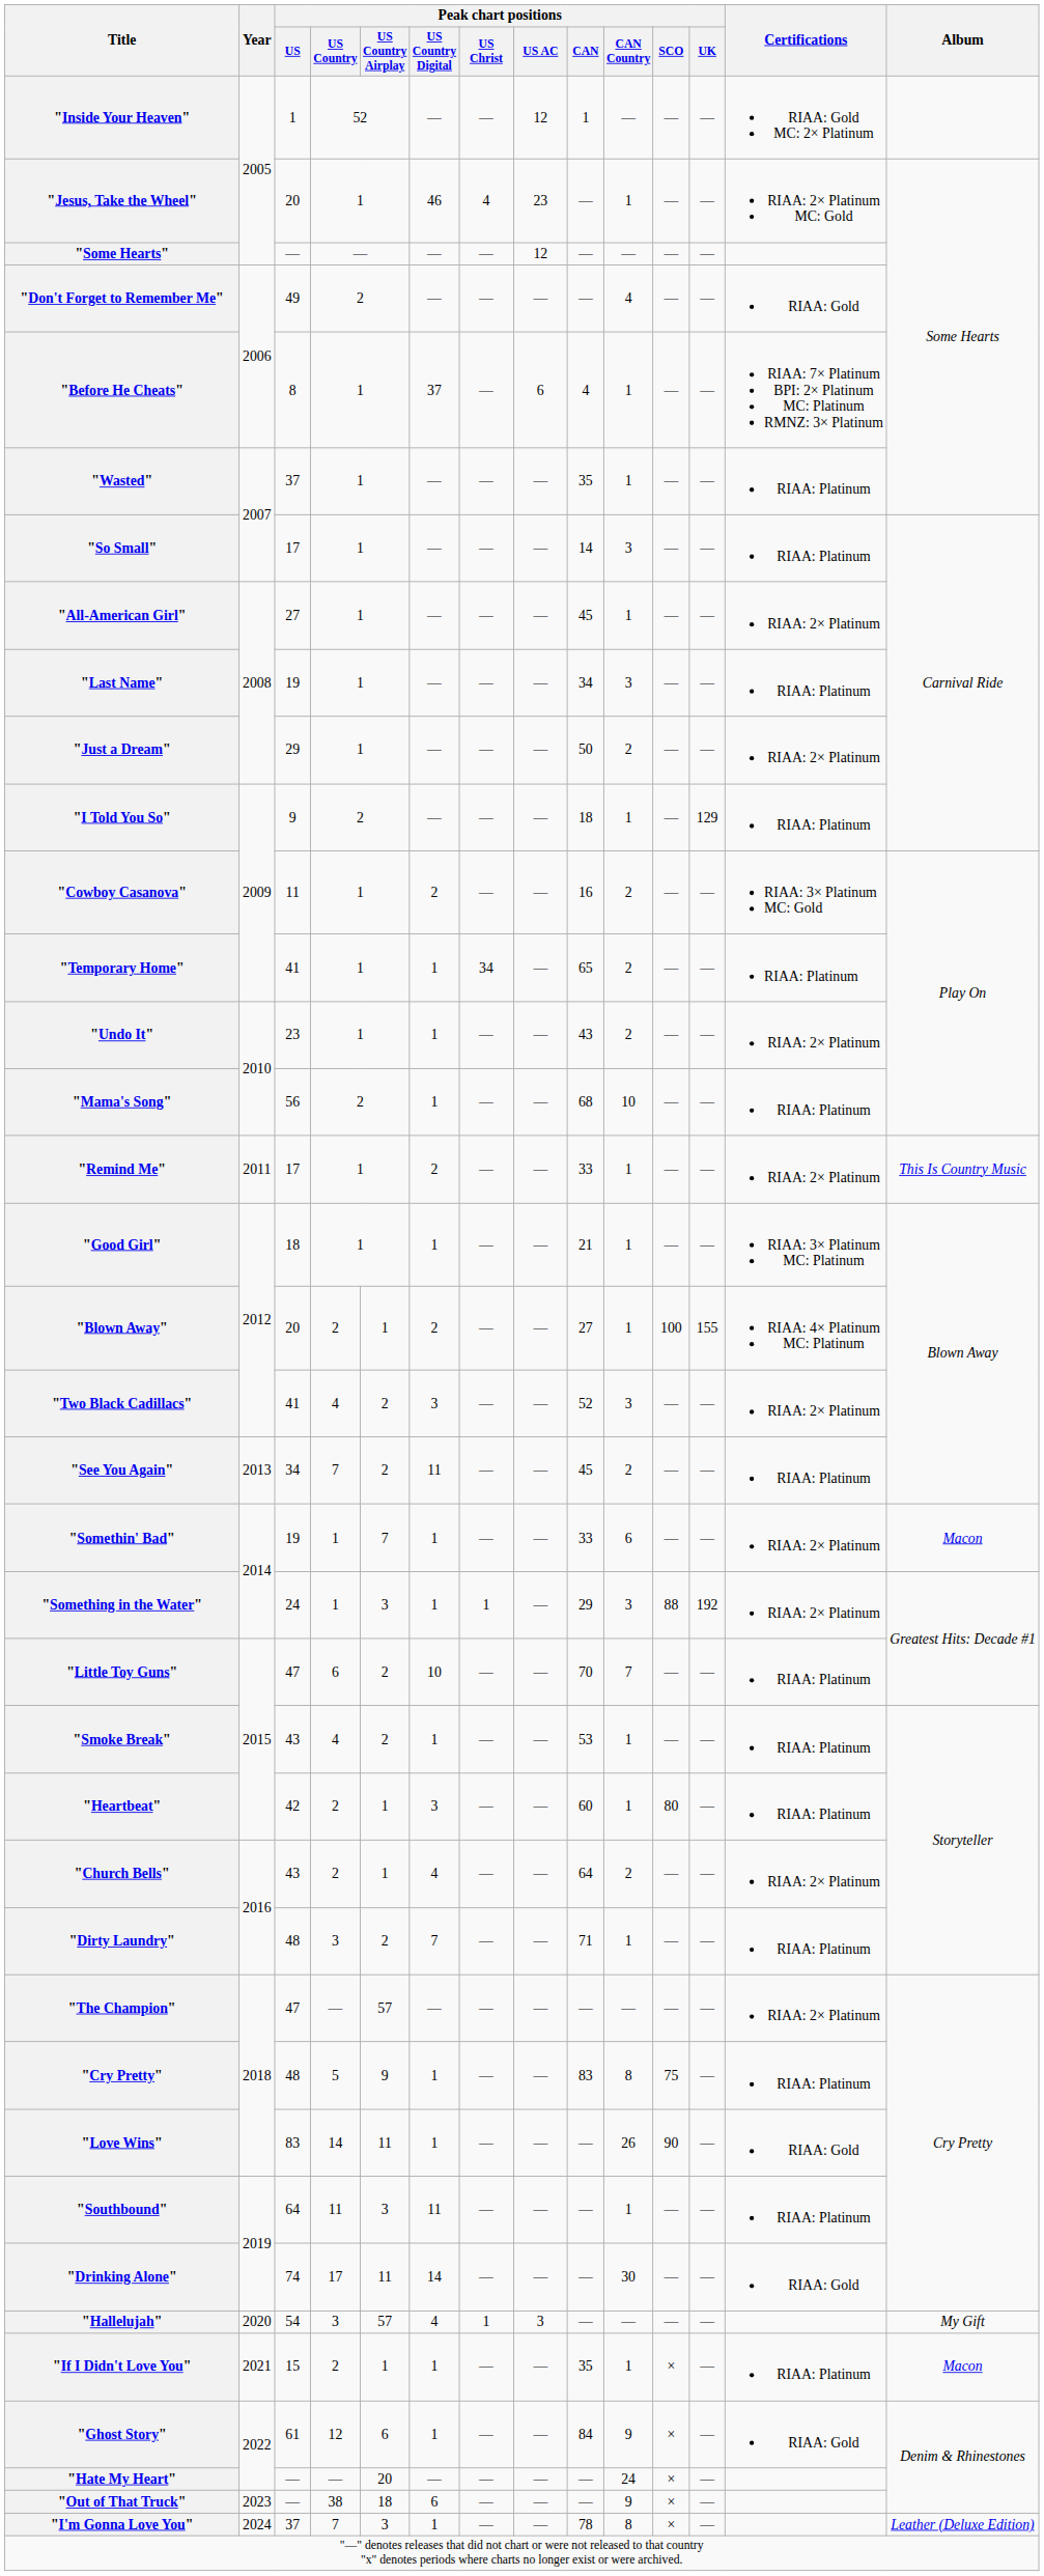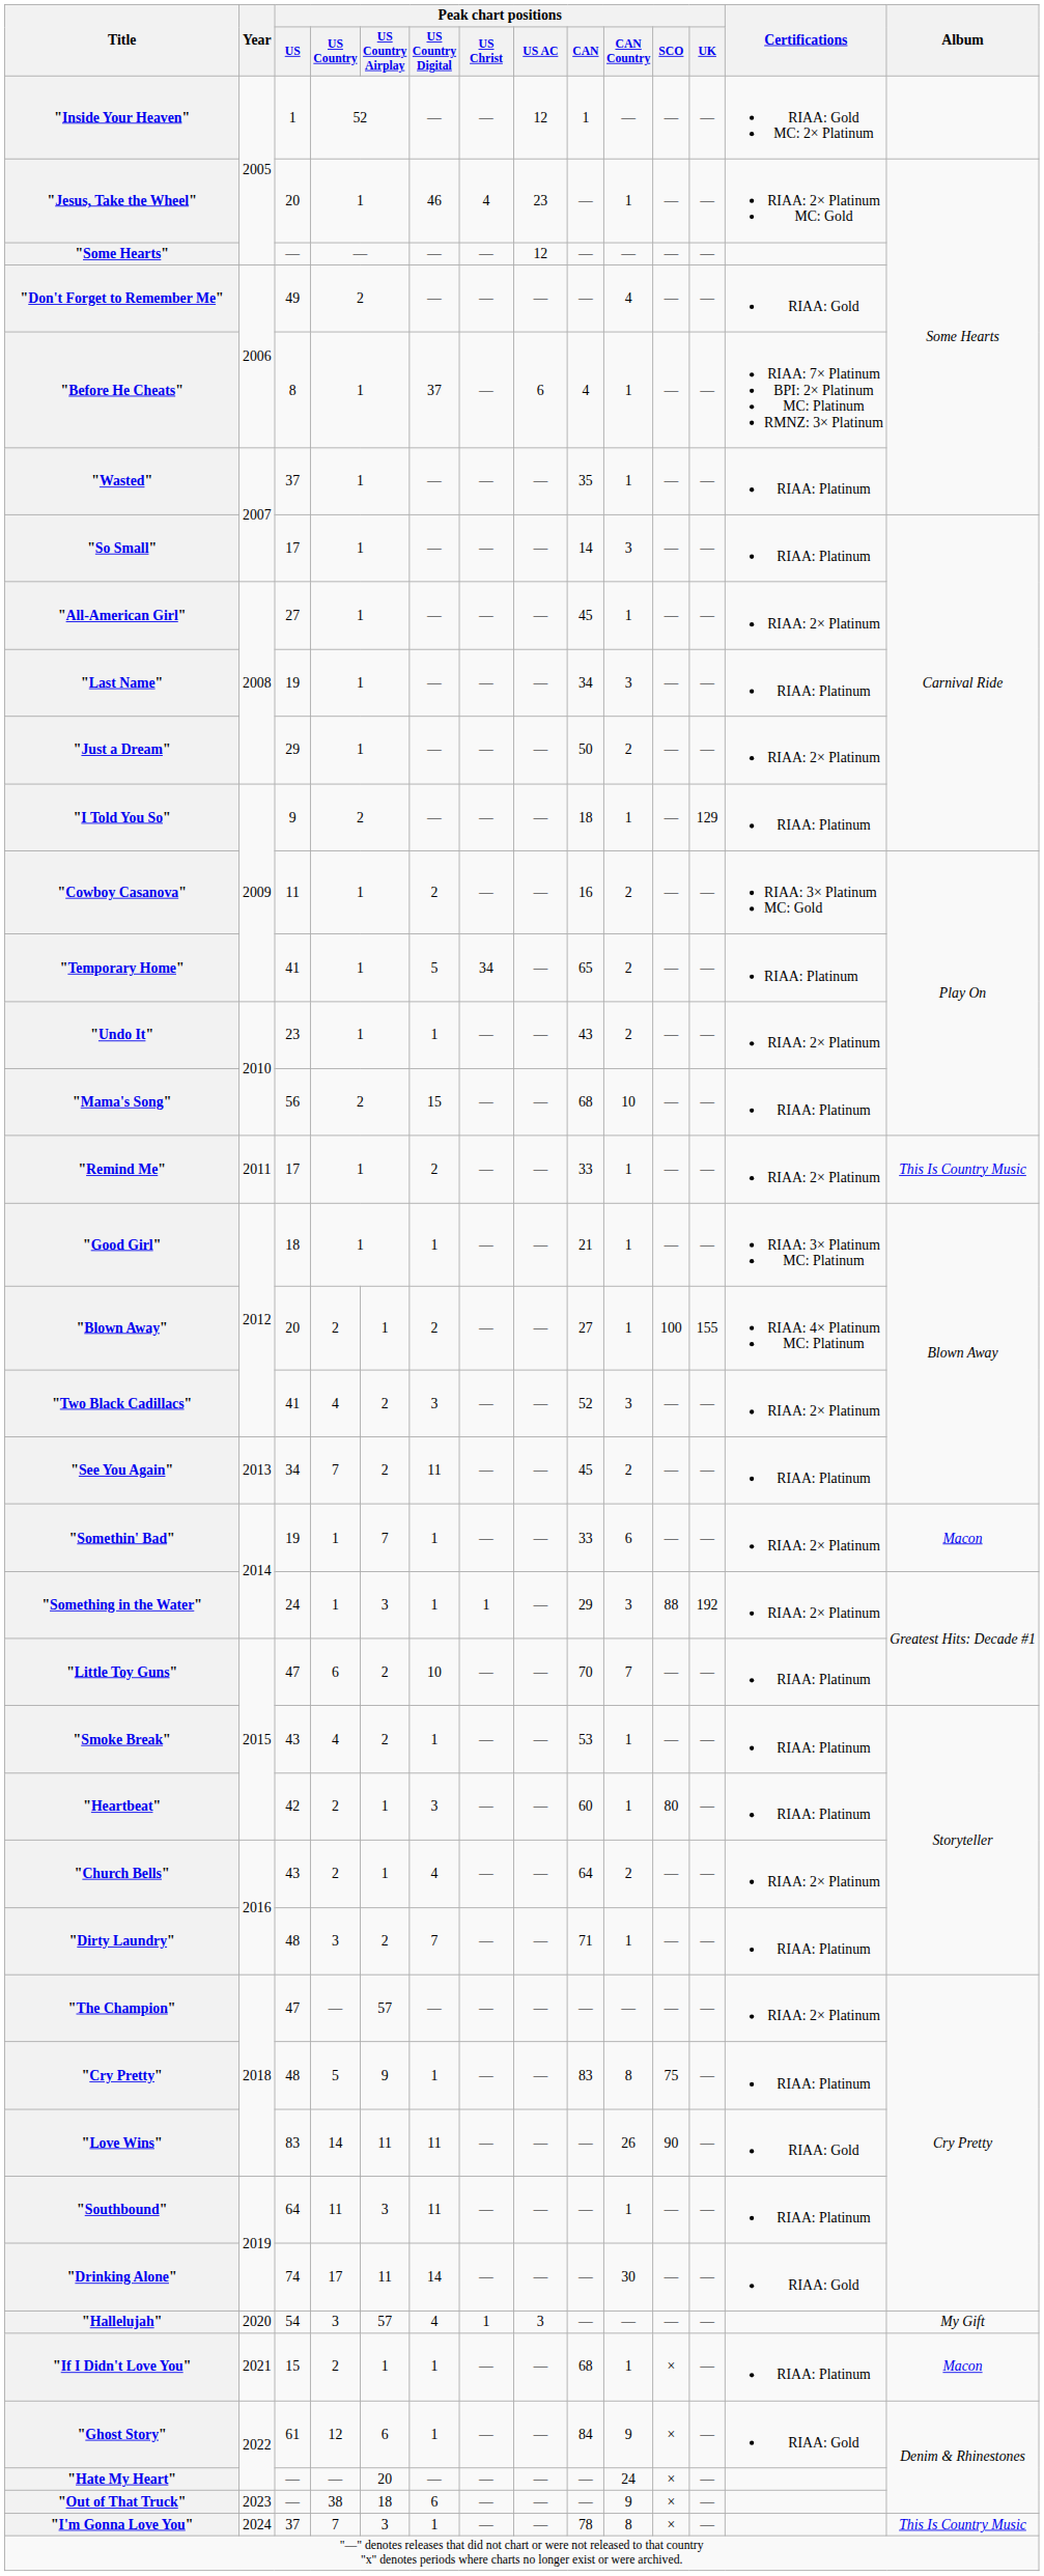 <table class="wikitable plainrowheaders" style="text-align:center;">
 <tr>
 <th scope="col" rowspan="2" style="width:16em;">Title</th>
 <th scope="col" rowspan="2">Year</th>
 <th scope="col" colspan="10">Peak chart positions</th>
 <th scope="col" rowspan="2"><a href='#'>Certifications</a></th>
 <th scope="col" rowspan="2">Album</th>
 </tr>
 <tr>
 <th scope="col" style="width:2.5em;font-size:85%;"><a href='#'>US</a><br></th>
 <th scope="col" style="width:2.5em;font-size:85%;"><a href='#'>US Country</a><br></th>
 <th scope="col" style="width:2.5em;font-size:85%;"><a href='#'>US Country Airplay</a><br></th>
 <th scope="col" style="width:2.5em;font-size:85%;"><a href='#'>US Country Digital</a><br></th>
 <th scope="col" style="width:4em;font-size:85%;"><a href='#'>US Christ</a><br></th>
 <th scope="col" style="width:4em;font-size:85%;"><a href='#'>US AC</a><br></th>
 <th scope="col" style="width:2.5em;font-size:85%;"><a href='#'>CAN</a><br></th>
 <th scope="col" style="width:2.5em;font-size:85%;"><a href='#'>CAN Country</a><br></th>
 <th scope="col" style="width:2.5em;font-size:85%;"><a href='#'>SCO</a><br></th>
 <th scope="col" style="width:2.5em;font-size:85%;"><a href='#'>UK</a><br></th>
 </tr>
 <tr>
 <th scope="row">"<a href='#'>Inside Your Heaven</a>"</th>
 <td rowspan="3">2005</td>
 <td>1</td>
 <td colspan="2">52</td>
 <td>—</td>
 <td>—</td>
 <td>12</td>
 <td>1</td>
 <td>—</td>
 <td>—</td>
 <td>—</td>
 <td><br><ul><li>RIAA: Gold</li><li>MC: 2× Platinum</li></ul></td>
 <td></td>
 </tr>
 <tr>
 <th scope="row">"<a href='#'>Jesus, Take the Wheel</a>"</th>
 <td>20</td>
 <td colspan="2">1</td>
 <td>46</td>
 <td>4</td>
 <td>23</td>
 <td>—</td>
 <td>1</td>
 <td>—</td>
 <td>—</td>
 <td><br><ul><li>RIAA: 2× Platinum</li><li>MC: Gold</li></ul></td>
 <td rowspan="5"><em>Some Hearts</em></td>
 </tr>
 <tr>
 <th scope="row">"<a href='#'>Some Hearts</a>"</th>
 <td>—</td>
 <td colspan="2">—</td>
 <td>—</td>
 <td>—</td>
 <td>12</td>
 <td>—</td>
 <td>—</td>
 <td>—</td>
 <td>—</td>
 <td></td>
 </tr>
 <tr>
 <th scope="row">"<a href='#'>Don't Forget to Remember Me</a>"</th>
 <td rowspan=2>2006</td>
 <td>49</td>
 <td colspan="2">2</td>
 <td>—</td>
 <td>—</td>
 <td>—</td>
 <td>—</td>
 <td>4</td>
 <td>—</td>
 <td>—</td>
 <td><br><ul><li>RIAA: Gold</li></ul></td>
 </tr>
 <tr>
 <th scope="row">"<a href='#'>Before He Cheats</a>"</th>
 <td>8</td>
 <td colspan="2">1</td>
 <td>37</td>
 <td>—</td>
 <td>6</td>
 <td>4</td>
 <td>1</td>
 <td>—</td>
 <td>—</td>
 <td><br><ul><li>RIAA: 7× Platinum</li><li>BPI: 2× Platinum</li><li>MC: Platinum</li><li>RMNZ: 3× Platinum</li></ul></td>
 </tr>
 <tr>
 <th scope="row">"<a href='#'>Wasted</a>"</th>
 <td rowspan=2>2007</td>
 <td>37</td>
 <td colspan="2">1</td>
 <td>—</td>
 <td>—</td>
 <td>—</td>
 <td>35</td>
 <td>1</td>
 <td>—</td>
 <td>—</td>
 <td><br><ul><li>RIAA: Platinum</li></ul></td>
 </tr>
 <tr>
 <th scope="row">"<a href='#'>So Small</a>"</th>
 <td>17</td>
 <td colspan="2">1</td>
 <td>—</td>
 <td>—</td>
 <td>—</td>
 <td>14</td>
 <td>3</td>
 <td>—</td>
 <td>—</td>
 <td><br><ul><li>RIAA: Platinum</li></ul></td>
 <td rowspan="5"><em>Carnival Ride</em></td>
 </tr>
 <tr>
 <th scope="row">"<a href='#'>All-American Girl</a>"</th>
 <td rowspan=3>2008</td>
 <td>27</td>
 <td colspan="2">1</td>
 <td>—</td>
 <td>—</td>
 <td>—</td>
 <td>45</td>
 <td>1</td>
 <td>—</td>
 <td>—</td>
 <td><br><ul><li>RIAA: 2× Platinum</li></ul></td>
 </tr>
 <tr>
 <th scope="row">"<a href='#'>Last Name</a>"</th>
 <td>19</td>
 <td colspan="2">1</td>
 <td>—</td>
 <td>—</td>
 <td>—</td>
 <td>34</td>
 <td>3</td>
 <td>—</td>
 <td>—</td>
 <td><br><ul><li>RIAA: Platinum</li></ul></td>
 </tr>
 <tr>
 <th scope="row">"<a href='#'>Just a Dream</a>"</th>
 <td>29</td>
 <td colspan="2">1</td>
 <td>—</td>
 <td>—</td>
 <td>—</td>
 <td>50</td>
 <td>2</td>
 <td>—</td>
 <td>—</td>
 <td><br><ul><li>RIAA: 2× Platinum</li></ul></td>
 </tr>
 <tr>
 <th scope="row">"<a href='#'>I Told You So</a>"<br></th>
 <td rowspan=3>2009</td>
 <td>9</td>
 <td colspan="2">2</td>
 <td>—</td>
 <td>—</td>
 <td>—</td>
 <td>18</td>
 <td>1</td>
 <td>—</td>
 <td>129</td>
 <td><br><ul><li>RIAA: Platinum</li></ul></td>
 </tr>
 <tr>
 <th scope="row">"<a href='#'>Cowboy Casanova</a>"</th>
 <td>11</td>
 <td colspan="2">1</td>
 <td>2</td>
 <td>—</td>
 <td>—</td>
 <td>16</td>
 <td>2</td>
 <td>—</td>
 <td>—</td>
 <td align=left><br><ul><li>RIAA: 3× Platinum</li><li>MC: Gold</li></ul></td>
 <td rowspan="4"><em>Play On</em></td>
 </tr>
 <tr>
 <th scope="row">"<a href='#'>Temporary Home</a>"</th>
 <td>41</td>
 <td colspan="2">1</td>
-<td>1</td>
+<td>5</td>
 <td>34</td>
 <td>—</td>
 <td>65</td>
 <td>2</td>
 <td>—</td>
 <td>—</td>
 <td align=left><br><ul><li>RIAA: Platinum</li></ul></td>
 </tr>
 <tr>
 <th scope="row">"<a href='#'>Undo It</a>"</th>
 <td rowspan=2>2010</td>
 <td>23</td>
 <td colspan="2">1</td>
 <td>1</td>
 <td>—</td>
 <td>—</td>
 <td>43</td>
 <td>2</td>
 <td>—</td>
 <td>—</td>
 <td><br><ul><li>RIAA: 2× Platinum</li></ul></td>
 </tr>
 <tr>
 <th scope="row">"<a href='#'>Mama's Song</a>"</th>
 <td>56</td>
 <td colspan="2">2</td>
-<td>1</td>
+<td>15</td>
 <td>—</td>
 <td>—</td>
 <td>68</td>
 <td>10</td>
 <td>—</td>
 <td>—</td>
 <td><br><ul><li>RIAA: Platinum</li></ul></td>
 </tr>
 <tr>
 <th scope="row">"<a href='#'>Remind Me</a>"<br></th>
 <td>2011</td>
 <td>17</td>
 <td colspan="2">1</td>
 <td>2</td>
 <td>—</td>
 <td>—</td>
 <td>33</td>
 <td>1</td>
 <td>—</td>
 <td>—</td>
 <td><br><ul><li>RIAA: 2× Platinum</li></ul></td>
 <td><em><a href='#'>This Is Country Music</a></em></td>
 </tr>
 <tr>
 <th scope="row">"<a href='#'>Good Girl</a>"</th>
 <td rowspan=3>2012</td>
 <td>18</td>
 <td colspan="2">1</td>
 <td>1</td>
 <td>—</td>
 <td>—</td>
 <td>21</td>
 <td>1</td>
 <td>—</td>
 <td>—</td>
 <td><br><ul><li>RIAA: 3× Platinum</li><li>MC: Platinum</li></ul></td>
 <td rowspan="4"><em>Blown Away</em></td>
 </tr>
 <tr>
 <th scope="row">"<a href='#'>Blown Away</a>"</th>
 <td>20</td>
 <td>2</td>
 <td>1</td>
 <td>2</td>
 <td>—</td>
 <td>—</td>
 <td>27</td>
 <td>1</td>
 <td>100</td>
 <td>155</td>
 <td><br><ul><li>RIAA: 4× Platinum</li><li>MC: Platinum</li></ul></td>
 </tr>
 <tr>
 <th scope="row">"<a href='#'>Two Black Cadillacs</a>"</th>
 <td>41</td>
 <td>4</td>
 <td>2</td>
 <td>3</td>
 <td>—</td>
 <td>—</td>
 <td>52</td>
 <td>3</td>
 <td>—</td>
 <td>—</td>
 <td><br><ul><li>RIAA: 2× Platinum</li></ul></td>
 </tr>
 <tr>
 <th scope="row">"<a href='#'>See You Again</a>"</th>
 <td>2013</td>
 <td>34</td>
 <td>7</td>
 <td>2</td>
 <td>11</td>
 <td>—</td>
 <td>—</td>
 <td>45</td>
 <td>2</td>
 <td>—</td>
 <td>—</td>
 <td><br><ul><li>RIAA: Platinum</li></ul></td>
 </tr>
 <tr>
 <th scope="row">"<a href='#'>Somethin' Bad</a>"<br></th>
 <td rowspan="2">2014</td>
 <td>19</td>
 <td>1</td>
 <td>7</td>
 <td>1</td>
 <td>—</td>
 <td>—</td>
 <td>33</td>
 <td>6</td>
 <td>—</td>
 <td>—</td>
 <td><br><ul><li>RIAA: 2× Platinum</li></ul></td>
 <td scope="row"><em><a href='#'>Macon</a></em></td>
 </tr>
 <tr>
 <th scope="row">"<a href='#'>Something in the Water</a>"</th>
 <td>24</td>
 <td>1</td>
 <td>3</td>
 <td>1</td>
 <td>1</td>
 <td>—</td>
 <td>29</td>
 <td>3</td>
 <td>88</td>
 <td>192</td>
 <td><br><ul><li>RIAA: 2× Platinum</li></ul></td>
 <td rowspan="2"><em>Greatest Hits: Decade #1</em></td>
 </tr>
 <tr>
 <th scope="row">"<a href='#'>Little Toy Guns</a>"</th>
 <td rowspan="3">2015</td>
 <td>47</td>
 <td>6</td>
 <td>2</td>
 <td>10</td>
 <td>—</td>
 <td>—</td>
 <td>70</td>
 <td>7</td>
 <td>—</td>
 <td>—</td>
 <td><br><ul><li>RIAA: Platinum</li></ul></td>
 </tr>
 <tr>
 <th scope="row">"<a href='#'>Smoke Break</a>"</th>
 <td>43</td>
 <td>4</td>
 <td>2</td>
 <td>1</td>
 <td>—</td>
 <td>—</td>
 <td>53</td>
 <td>1</td>
 <td>—</td>
 <td>—</td>
 <td><br><ul><li>RIAA: Platinum</li></ul></td>
 <td rowspan="4"><em>Storyteller</em></td>
 </tr>
 <tr>
 <th scope="row">"<a href='#'>Heartbeat</a>"</th>
 <td>42</td>
 <td>2</td>
 <td>1</td>
 <td>3</td>
 <td>—</td>
 <td>—</td>
 <td>60</td>
 <td>1</td>
 <td>80</td>
 <td>—</td>
 <td><br><ul><li>RIAA: Platinum</li></ul></td>
 </tr>
 <tr>
 <th scope="row">"<a href='#'>Church Bells</a>"</th>
 <td rowspan="2">2016</td>
 <td>43</td>
 <td>2</td>
 <td>1</td>
 <td>4</td>
 <td>—</td>
 <td>—</td>
 <td>64</td>
 <td>2</td>
 <td>—</td>
 <td>—</td>
 <td><br><ul><li>RIAA: 2× Platinum</li></ul></td>
 </tr>
 <tr>
 <th scope="row">"<a href='#'>Dirty Laundry</a>"</th>
 <td>48</td>
 <td>3</td>
 <td>2</td>
 <td>7</td>
 <td>—</td>
 <td>—</td>
 <td>71</td>
 <td>1</td>
 <td>—</td>
 <td>—</td>
 <td><br><ul><li>RIAA: Platinum</li></ul></td>
 </tr>
 <tr>
 <th scope="row">"<a href='#'>The Champion</a>" </th>
 <td rowspan="3">2018</td>
 <td>47</td>
 <td>—</td>
 <td>57</td>
 <td>—</td>
 <td>—</td>
 <td>—</td>
 <td>—</td>
 <td>—</td>
 <td>—</td>
 <td>—</td>
 <td><br><ul><li>RIAA: 2× Platinum</li></ul></td>
 <td rowspan="5"><em>Cry Pretty</em></td>
 </tr>
 <tr>
 <th scope="row">"<a href='#'>Cry Pretty</a>"</th>
 <td>48</td>
 <td>5</td>
 <td>9</td>
 <td>1</td>
 <td>—</td>
 <td>—</td>
 <td>83</td>
 <td>8</td>
 <td>75</td>
 <td>—</td>
 <td><br><ul><li>RIAA: Platinum </li></ul></td>
 </tr>
 <tr>
 <th scope="row">"<a href='#'>Love Wins</a>"</th>
 <td>83</td>
 <td>14</td>
 <td>11</td>
-<td>1</td>
+<td>11</td>
 <td>—</td>
 <td>—</td>
 <td>—</td>
 <td>26</td>
 <td>90</td>
 <td>—</td>
 <td><br><ul><li>RIAA: Gold</li></ul></td>
 </tr>
 <tr>
 <th scope="row">"<a href='#'>Southbound</a>"</th>
 <td rowspan="2">2019</td>
 <td>64</td>
 <td>11</td>
 <td>3</td>
 <td>11</td>
 <td>—</td>
 <td>—</td>
 <td>—</td>
 <td>1</td>
 <td>—</td>
 <td>—</td>
 <td><br><ul><li>RIAA: Platinum</li></ul></td>
 </tr>
 <tr>
 <th scope="row">"<a href='#'>Drinking Alone</a>"</th>
 <td>74</td>
 <td>17</td>
 <td>11</td>
 <td>14</td>
 <td>—</td>
 <td>—</td>
 <td>—</td>
 <td>30</td>
 <td>—</td>
 <td>—</td>
 <td><br><ul><li>RIAA: Gold</li></ul></td>
 </tr>
 <tr>
 <th scope="row">"<a href='#'>Hallelujah</a>"<br></th>
 <td>2020</td>
 <td>54</td>
 <td>3</td>
 <td>57</td>
 <td>4</td>
 <td>1</td>
 <td>3</td>
 <td>—</td>
 <td>—</td>
 <td>—</td>
 <td>—</td>
 <td></td>
 <td><em>My Gift</em></td>
 </tr>
 <tr>
 <th scope="row">"<a href='#'>If I Didn't Love You</a>"<br></th>
 <td>2021</td>
 <td>15</td>
 <td>2</td>
 <td>1</td>
 <td>1</td>
 <td>—</td>
 <td>—</td>
-<td>35</td>
+<td>68</td>
 <td>1</td>
 <td>×</td>
 <td>—</td>
 <td><br><ul><li>RIAA: Platinum</li></ul></td>
 <td scope="row"><em><a href='#'>Macon</a></em></td>
 </tr>
 <tr>
 <th scope="row">"<a href='#'>Ghost Story</a>"</th>
 <td rowspan="2">2022</td>
 <td>61</td>
 <td>12</td>
 <td>6</td>
 <td>1</td>
 <td>—</td>
 <td>—</td>
 <td>84</td>
 <td>9</td>
 <td>×</td>
 <td>—</td>
 <td><br><ul><li>RIAA: Gold</li></ul></td>
 <td rowspan="3"><em>Denim & Rhinestones</em></td>
 </tr>
 <tr>
 <th scope="row">"<a href='#'>Hate My Heart</a>"</th>
 <td>—</td>
 <td>—</td>
 <td>20</td>
 <td>—</td>
 <td>—</td>
 <td>—</td>
 <td>—</td>
 <td>24</td>
 <td>×</td>
 <td>—</td>
 <td></td>
 </tr>
 <tr>
 <th scope="row">"<a href='#'>Out of That Truck</a>"</th>
 <td>2023</td>
 <td>—</td>
 <td>38</td>
 <td>18</td>
 <td>6</td>
 <td>—</td>
 <td>—</td>
 <td>—</td>
 <td>9</td>
 <td>×</td>
 <td>—</td>
 <td></td>
 </tr>
 <tr>
 <th scope="row">"<a href='#'>I'm Gonna Love You</a>"<br></th>
 <td>2024</td>
 <td>37</td>
 <td>7</td>
 <td>3</td>
 <td>1</td>
 <td>—</td>
 <td>—</td>
 <td>78</td>
 <td>8</td>
 <td>×</td>
 <td>—</td>
 <td></td>
-<td><em><a href='#'>Leather (Deluxe Edition)</a></em></td>
+<td><em><a href='#'>This Is Country Music</a></em></td>
 </tr>
 <tr>
 <td colspan="17" style="font-size:85%">"—" denotes releases that did not chart or were not released to that country  <br> "x" denotes periods where charts no longer exist or were archived.</td>
 </tr>
 </table>
